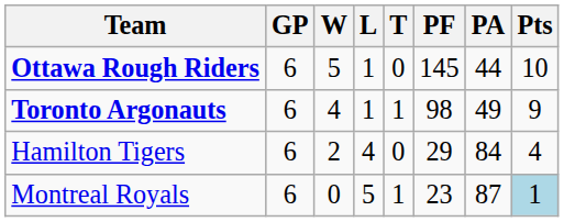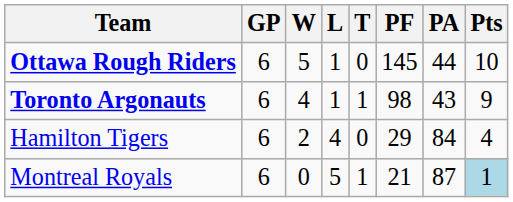 <table class="wikitable">
 <tr>
 <th>Team</th>
 <th>GP</th>
 <th>W</th>
 <th>L</th>
 <th>T</th>
 <th>PF</th>
 <th>PA</th>
 <th>Pts</th>
 </tr>
 <tr align="center">
 <td align="left"><strong><a href='#'>Ottawa Rough Riders</a></strong></td>
 <td>6</td>
 <td>5</td>
 <td>1</td>
 <td>0</td>
 <td>145</td>
 <td>44</td>
 <td>10</td>
 </tr>
 <tr align="center">
 <td align="left"><strong><a href='#'>Toronto Argonauts</a></strong></td>
 <td>6</td>
 <td>4</td>
 <td>1</td>
 <td>1</td>
 <td>98</td>
-<td>49</td>
+<td>43</td>
 <td>9</td>
 </tr>
 <tr align="center">
 <td align="left"><a href='#'>Hamilton Tigers</a></td>
 <td>6</td>
 <td>2</td>
 <td>4</td>
 <td>0</td>
 <td>29</td>
 <td>84</td>
 <td>4</td>
 </tr>
 <tr align="center">
 <td align="left"><a href='#'>Montreal Royals</a></td>
 <td>6</td>
 <td>0</td>
 <td>5</td>
 <td>1</td>
-<td>23</td>
+<td>21</td>
 <td>87</td>
 <td style="background: lightblue;">1</td>
 </tr>
 </table>
